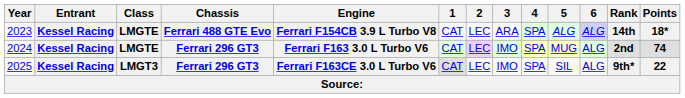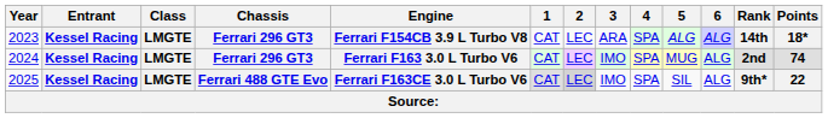 <table class="wikitable" style="text-align:center; font-size:90%">
 <tr>
 <th>Year</th>
 <th>Entrant</th>
 <th>Class</th>
 <th>Chassis</th>
 <th>Engine</th>
 <th>1</th>
 <th>2</th>
 <th>3</th>
 <th>4</th>
 <th>5</th>
 <th>6</th>
 <th>Rank</th>
 <th>Points</th>
 </tr>
 <tr>
 <td><a href='#'>2023</a></td>
 <th><a href='#'>Kessel Racing</a></th>
 <th>LMGTE</th>
-<th><a href='#'>Ferrari 488 GTE Evo</a></th>
+<th><a href='#'>Ferrari 296 GT3</a></th>
 <th><a href='#'>Ferrari F154CB</a> 3.9 L Turbo V8</th>
 <td><a href='#'>CAT</a></td>
 <td><a href='#'>LEC</a></td>
 <td><a href='#'>ARA</a></td>
 <td style="background:#DFFFDF;"><a href='#'>SPA</a><br></td>
 <td style="background:#DFFFDF;"><em><a href='#'>ALG</a></em><br></td>
 <td style="background:#CFCFFF;"><em><a href='#'>ALG</a></em><br></td>
 <th>14th</th>
 <th>18*</th>
 </tr>
 <tr>
 <td><a href='#'>2024</a></td>
 <th><a href='#'>Kessel Racing</a></th>
 <th>LMGTE</th>
 <th><a href='#'>Ferrari 296 GT3</a></th>
 <th><a href='#'>Ferrari F163</a> 3.0 L Turbo V6</th>
 <td style="background:#DFFFDF;"><a href='#'>CAT</a><br></td>
 <td style="background:#EFCFFF;"><a href='#'>LEC</a><br></td>
 <td style="background:#DFFFDF;"><a href='#'>IMO</a><br></td>
 <td style="background:#FFFFBF;"><a href='#'>SPA</a><br></td>
 <td style="background:#FFFFBF;"><a href='#'>MUG</a><br></td>
 <td style="background:#DFFFDF;"><a href='#'>ALG</a><br></td>
 <th style="background:#DFDFDF;">2nd</th>
 <th style="background:#DFDFDF;">74</th>
 </tr>
 <tr>
 <td><a href='#'>2025</a></td>
 <th><a href='#'>Kessel Racing</a></th>
-<th>LMGT3</th>
-<th><a href='#'>Ferrari 296 GT3</a></th>
+<th>LMGTE</th>
+<th><a href='#'>Ferrari 488 GTE Evo</a></th>
 <th><a href='#'>Ferrari F163CE</a> 3.0 L Turbo V6</th>
 <td style="background:#DFDFDF;"><a href='#'>CAT</a><br></td>
-<td><a href='#'>LEC</a></td>
+<td style="background: lightgrey;"><a href='#'>LEC</a></td>
 <td style="background:#;"><a href='#'>IMO</a><br></td>
 <td style="background:#;"><a href='#'>SPA</a><br></td>
 <td style="background:#;"><a href='#'>SIL</a><br></td>
 <td style="background:#;"><a href='#'>ALG</a><br></td>
 <th>9th*</th>
 <th>22</th>
 </tr>
 <tr>
 <th colspan="13">Source:</th>
 </tr>
 </table>
